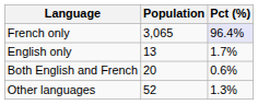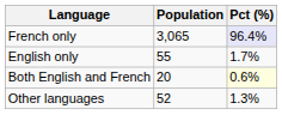 <table class="wikitable">
 <tr>
 <th>Language</th>
 <th>Population</th>
 <th>Pct (%)</th>
 </tr>
 <tr>
 <td>French only</td>
 <td>3,065</td>
 <td style="background: lavender;">96.4%</td>
 </tr>
 <tr>
 <td>English only</td>
-<td>13</td>
+<td>55</td>
 <td>1.7%</td>
 </tr>
 <tr>
 <td>Both English and French</td>
 <td>20</td>
-<td>0.6%</td>
+<td style="background: lightyellow;">0.6%</td>
 </tr>
 <tr>
 <td>Other languages</td>
 <td>52</td>
 <td>1.3%</td>
 </tr>
 </table>
